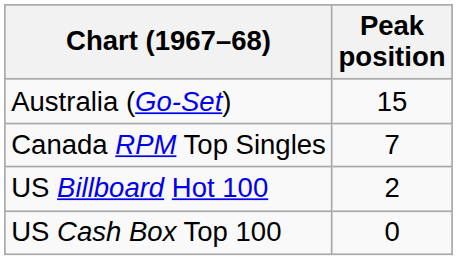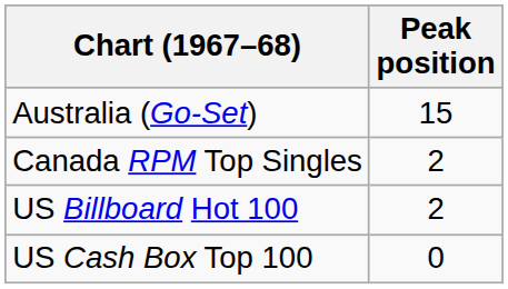 <table class="wikitable sortable">
 <tr>
 <th>Chart (1967–68)</th>
 <th>Peak<br>position</th>
 </tr>
 <tr>
 <td>Australia (<em><a href='#'>Go-Set</a></em>)</td>
 <td style="text-align:center;">15</td>
 </tr>
 <tr>
 <td>Canada <em><a href='#'>RPM</a></em> Top Singles</td>
-<td style="text-align:center;">7</td>
+<td style="text-align:center;">2</td>
 </tr>
 <tr>
 <td>US <em><a href='#'>Billboard</a></em> <a href='#'>Hot 100</a></td>
 <td style="text-align:center;">2</td>
 </tr>
 <tr>
 <td>US <em>Cash Box</em> Top 100</td>
 <td style="text-align:center;">0</td>
 </tr>
 </table>
